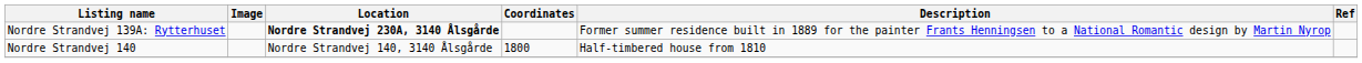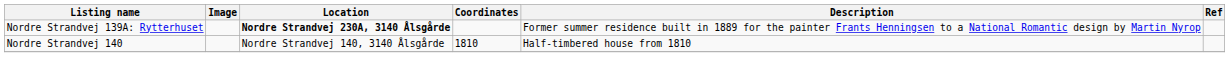 <table class="wikitable sortable">
 <tr>
 <th>Listing name</th>
 <th>Image</th>
 <th>Location</th>
 <th>Coordinates</th>
 <th>Description</th>
 <th>Ref</th>
 </tr>
 <tr>
 <td>Nordre Strandvej 139A: <a href='#'>Rytterhuset</a></td>
 <td></td>
 <td><strong>Nordre Strandvej 230A, 3140 Ålsgårde</strong></td>
 <td></td>
 <td>Former summer residence built in 1889 for the painter <a href='#'>Frants Henningsen</a> to a <a href='#'>National Romantic</a> design by <a href='#'>Martin Nyrop</a></td>
 <td></td>
 </tr>
 <tr>
 <td>Nordre Strandvej 140</td>
 <td></td>
 <td>Nordre Strandvej 140, 3140 Ålsgårde</td>
-<td>1800</td>
+<td>1810</td>
 <td>Half-timbered house from 1810</td>
 <td></td>
 </tr>
 <tr>
 </tr>
 </table>
